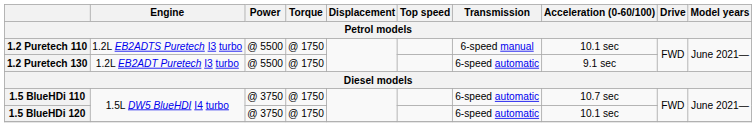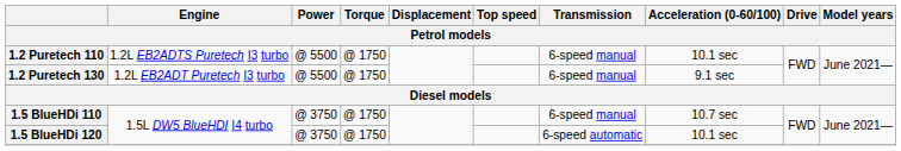 <table class="wikitable" style="font-size:75%;text-align:center;">
 <tr>
 <th></th>
 <th>Engine</th>
 <th>Power</th>
 <th>Torque</th>
 <th>Displacement</th>
 <th>Top speed</th>
 <th>Transmission</th>
 <th>Acceleration (0-60/100)</th>
 <th>Drive</th>
 <th>Model years</th>
 </tr>
 <tr>
 <th colspan="10">Petrol models</th>
 </tr>
 <tr>
 <th>1.2 Puretech 110</th>
 <td>1.2L <em><a href='#'>EB2ADTS Puretech</a></em> <a href='#'>I3</a> <a href='#'>turbo</a></td>
 <td> @ 5500</td>
 <td> @ 1750</td>
 <td rowspan=2></td>
 <td></td>
 <td>6-speed <a href='#'>manual</a></td>
 <td>10.1 sec</td>
 <td rowspan=2>FWD</td>
 <td rowspan=2>June 2021—</td>
 </tr>
 <tr>
 <th>1.2 Puretech 130</th>
 <td>1.2L <em><a href='#'>EB2ADT Puretech</a></em> <a href='#'>I3</a> <a href='#'>turbo</a></td>
 <td> @ 5500</td>
 <td> @ 1750</td>
 <td></td>
-<td>6-speed <a href='#'>automatic</a></td>
+<td>6-speed <a href='#'>manual</a></td>
 <td>9.1 sec</td>
 </tr>
 <tr>
 <th colspan="10">Diesel models</th>
 </tr>
 <tr>
 <th>1.5 BlueHDi 110</th>
 <td rowspan=2>1.5L <em><a href='#'>DW5 BlueHDI</a></em> <a href='#'>I4</a> <a href='#'>turbo</a></td>
 <td> @ 3750</td>
 <td> @ 1750</td>
 <td rowspan=2></td>
 <td></td>
-<td>6-speed <a href='#'>automatic</a></td>
+<td>6-speed <a href='#'>manual</a></td>
 <td>10.7 sec</td>
 <td rowspan=2>FWD</td>
 <td rowspan=2>June 2021—</td>
 </tr>
 <tr>
 <th>1.5 BlueHDi 120</th>
 <td> @ 3750</td>
 <td> @ 1750</td>
 <td></td>
 <td>6-speed <a href='#'>automatic</a></td>
 <td>10.1 sec</td>
 </tr>
 <tr>
 </tr>
 </table>
